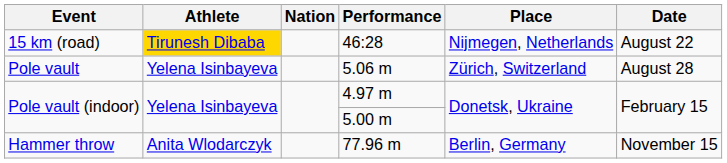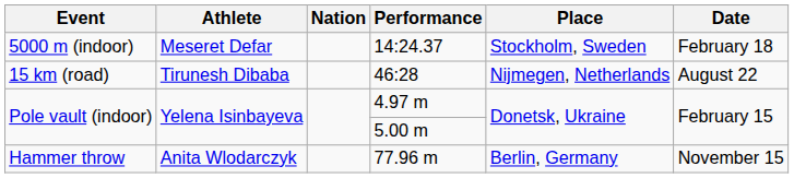 <table class="wikitable" border="1">
 <tr>
 <th>Event</th>
 <th>Athlete</th>
 <th>Nation</th>
 <th>Performance</th>
 <th>Place</th>
 <th>Date</th>
 </tr>
 <tr>
+<td><a href='#'>5000 m</a> (indoor)</td>
+<td><a href='#'>Meseret Defar</a></td>
+<td></td>
+<td>14:24.37</td>
+<td><a href='#'>Stockholm</a>, <a href='#'>Sweden</a></td>
+<td>February 18</td>
+</tr>
+<tr>
 <td><a href='#'>15 km</a> (road)</td>
-<td style="background: gold;"><a href='#'>Tirunesh Dibaba</a></td>
+<td><a href='#'>Tirunesh Dibaba</a></td>
 <td></td>
 <td>46:28</td>
 <td><a href='#'>Nijmegen</a>, <a href='#'>Netherlands</a></td>
 <td>August 22</td>
-</tr>
-<tr>
-<td><a href='#'>Pole vault</a></td>
-<td><a href='#'>Yelena Isinbayeva</a></td>
-<td></td>
-<td>5.06 m</td>
-<td><a href='#'>Zürich</a>, <a href='#'>Switzerland</a></td>
-<td>August 28</td>
 </tr>
 <tr>
 <td rowspan=2><a href='#'>Pole vault</a> (indoor)</td>
 <td rowspan=2><a href='#'>Yelena Isinbayeva</a></td>
 <td rowspan=2></td>
 <td>4.97 m</td>
 <td rowspan=2><a href='#'>Donetsk</a>, <a href='#'>Ukraine</a></td>
 <td rowspan=2>February 15</td>
 </tr>
 <tr>
 <td>5.00 m</td>
 </tr>
 <tr>
 <td><a href='#'>Hammer throw</a></td>
 <td><a href='#'>Anita Wlodarczyk</a></td>
 <td></td>
 <td>77.96 m</td>
 <td><a href='#'>Berlin</a>, <a href='#'>Germany</a></td>
 <td>November 15</td>
 </tr>
 </table>
